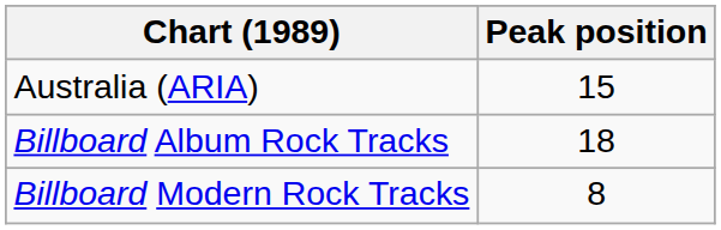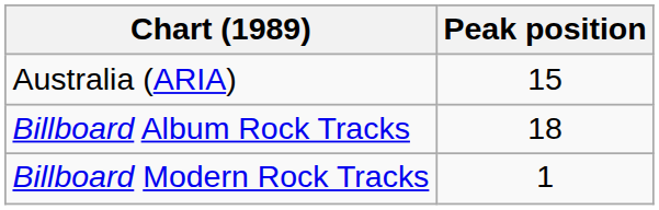 <table class="wikitable">
 <tr>
 <th>Chart (1989)</th>
 <th>Peak position</th>
 </tr>
 <tr>
 <td>Australia (<a href='#'>ARIA</a>)</td>
 <td style="text-align:center;">15</td>
 </tr>
 <tr>
 <td><a href='#'><em>Billboard</em></a> <a href='#'>Album Rock Tracks</a></td>
 <td style="text-align:center;">18</td>
 </tr>
 <tr>
 <td><a href='#'><em>Billboard</em></a> <a href='#'>Modern Rock Tracks</a></td>
-<td style="text-align:center;">8</td>
+<td style="text-align:center;">1</td>
 </tr>
 </table>
